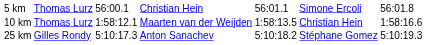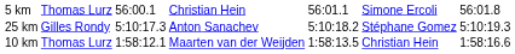 <table>
 <tr>
 <td>5 km</td>
 <td><a href='#'>Thomas Lurz</a> <br> </td>
 <td>56:00.1</td>
 <td><a href='#'>Christian Hein</a> <br> </td>
 <td>56:01.1</td>
 <td><a href='#'>Simone Ercoli</a> <br> </td>
 <td>56:01.8</td>
 </tr>
 <tr>
+<td>25 km</td>
+<td><a href='#'>Gilles Rondy</a> <br> </td>
+<td>5:10:17.3</td>
+<td><a href='#'>Anton Sanachev</a> <br> </td>
+<td>5:10:18.2</td>
+<td><a href='#'>Stéphane Gomez</a> <br> </td>
+<td>5:10:19.3</td>
+</tr>
+<tr>
 <td>10 km</td>
 <td><a href='#'>Thomas Lurz</a> <br> </td>
 <td>1:58:12.1</td>
 <td><a href='#'>Maarten van der Weijden</a> <br> </td>
 <td>1:58:13.5</td>
 <td><a href='#'>Christian Hein</a> <br> </td>
 <td>1:58:16.6</td>
 </tr>
-<tr>
-<td>25 km</td>
-<td><a href='#'>Gilles Rondy</a> <br> </td>
-<td>5:10:17.3</td>
-<td><a href='#'>Anton Sanachev</a> <br> </td>
-<td>5:10:18.2</td>
-<td><a href='#'>Stéphane Gomez</a> <br> </td>
-<td>5:10:19.3</td>
-</tr>
 </table>
